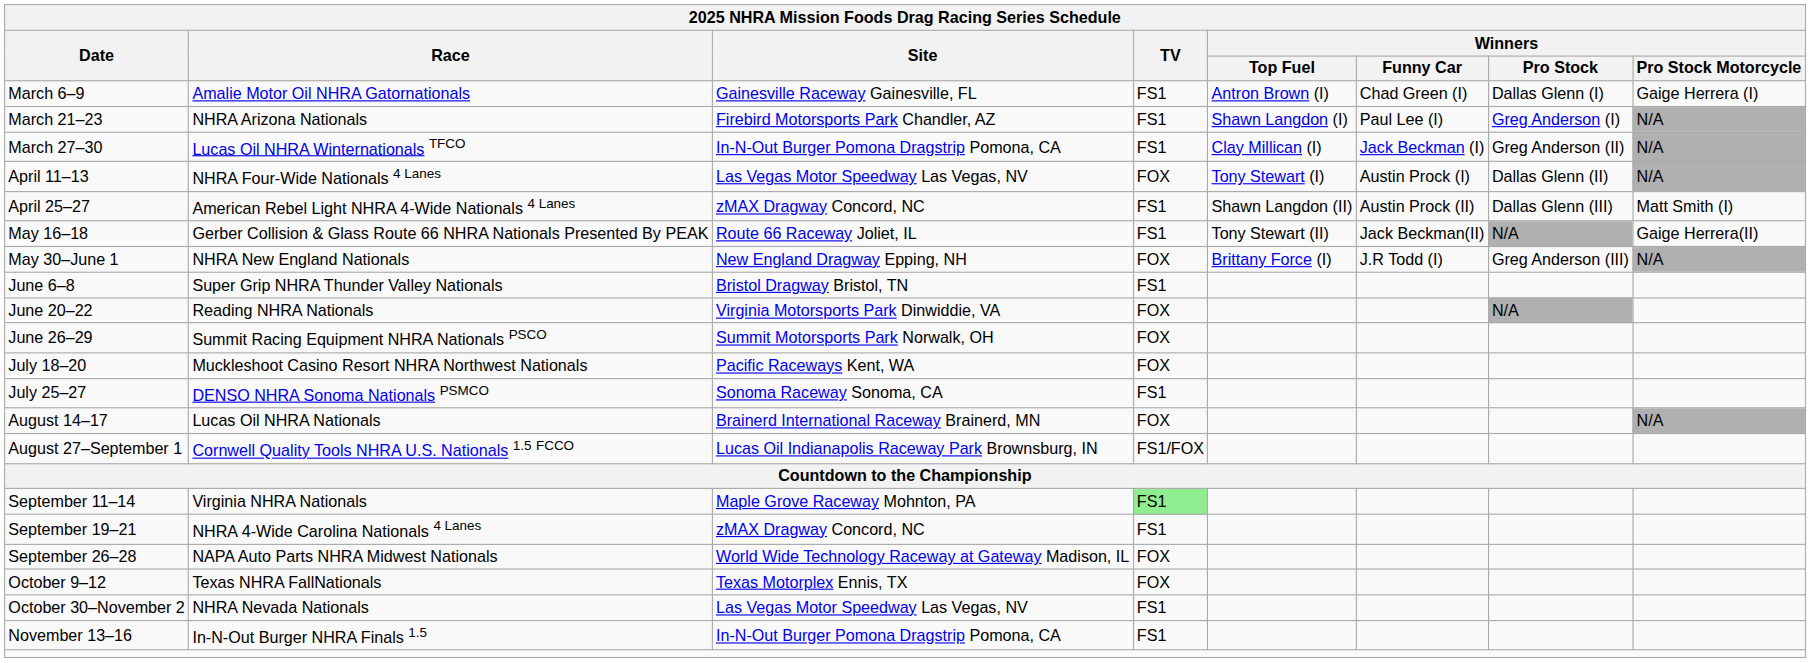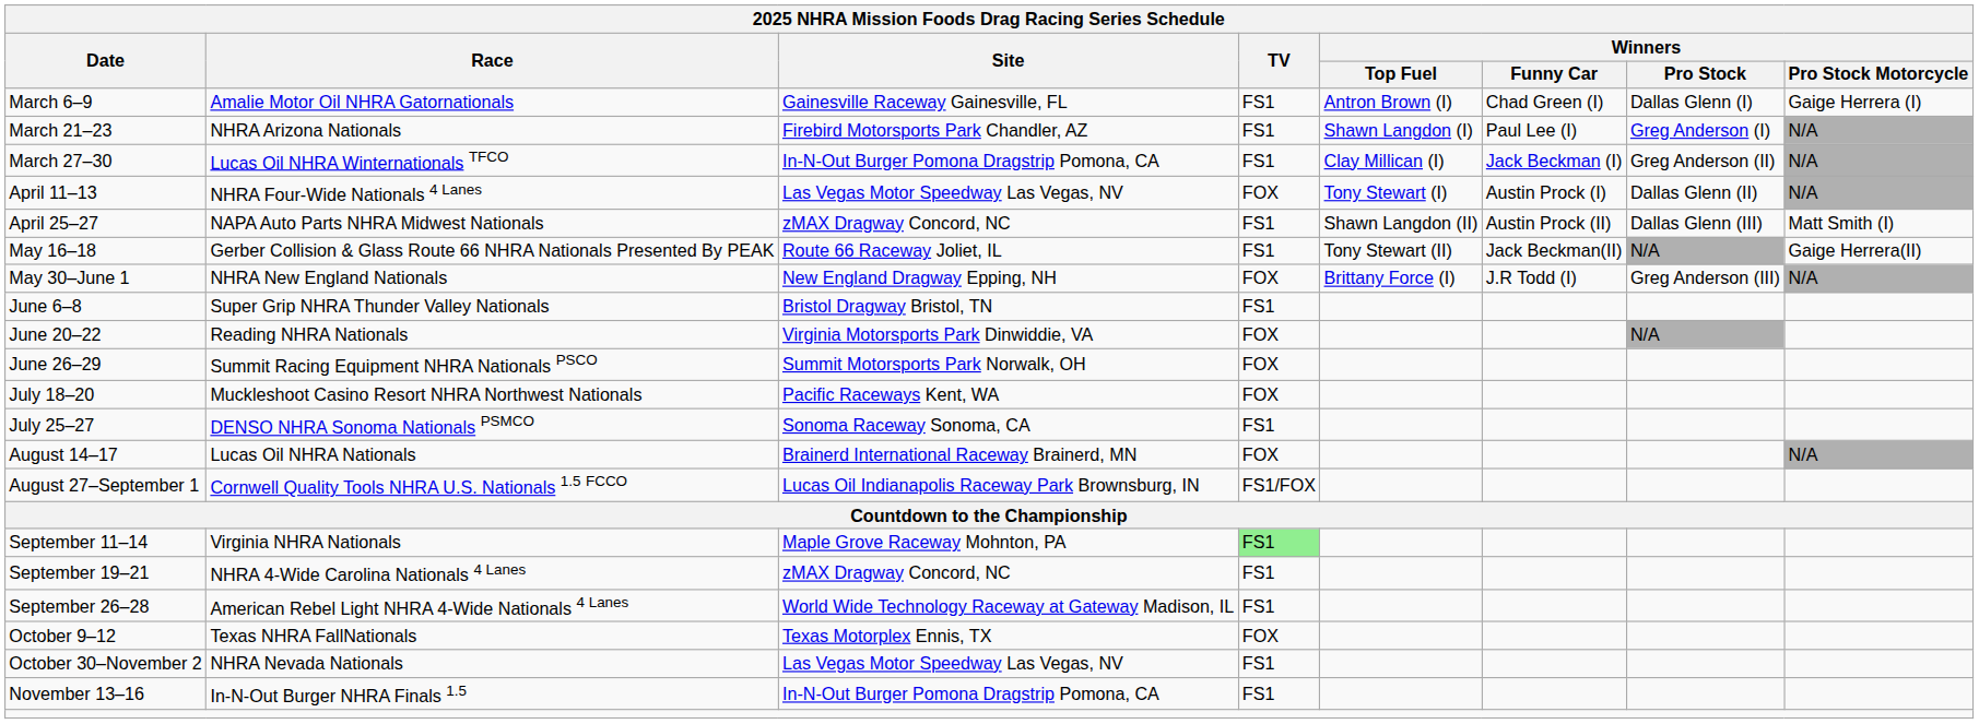 <table class="wikitable" style="font-size:90%;">
 <tr>
 <th colspan="8">2025 NHRA Mission Foods Drag Racing Series Schedule</th>
 </tr>
 <tr>
 <th rowspan="2">Date</th>
 <th rowspan="2">Race</th>
 <th rowspan="2">Site</th>
 <th rowspan="2">TV </th>
 <th colspan="4">Winners</th>
 </tr>
 <tr>
 <th>Top Fuel</th>
 <th>Funny Car</th>
 <th>Pro Stock</th>
 <th>Pro Stock Motorcycle</th>
 </tr>
 <tr>
 <td>March 6–9</td>
 <td><a href='#'>Amalie Motor Oil NHRA Gatornationals</a></td>
 <td><a href='#'>Gainesville Raceway</a> Gainesville, FL</td>
 <td>FS1</td>
 <td><a href='#'>Antron Brown</a> (I)</td>
 <td>Chad Green (I)</td>
 <td>Dallas Glenn (I)</td>
 <td>Gaige Herrera (I)</td>
 </tr>
 <tr>
 <td>March 21–23</td>
 <td>NHRA Arizona Nationals</td>
 <td><a href='#'>Firebird Motorsports Park</a> Chandler, AZ</td>
 <td>FS1</td>
 <td><a href='#'>Shawn Langdon</a> (I)</td>
 <td>Paul Lee (I)</td>
 <td><a href='#'>Greg Anderson</a> (I)</td>
 <td style="background:#b0b0b0;">N/A</td>
 </tr>
 <tr>
 <td>March 27–30</td>
 <td><a href='#'>Lucas Oil NHRA Winternationals</a> <sup>TFCO</sup></td>
 <td><a href='#'>In-N-Out Burger Pomona Dragstrip</a> Pomona, CA</td>
 <td>FS1</td>
 <td><a href='#'>Clay Millican</a> (I)</td>
 <td><a href='#'>Jack Beckman</a> (I)</td>
 <td>Greg Anderson (II)</td>
 <td style="background:#b0b0b0;">N/A</td>
 </tr>
 <tr>
 <td>April 11–13</td>
 <td>NHRA Four-Wide Nationals <sup>4 Lanes</sup></td>
 <td><a href='#'>Las Vegas Motor Speedway</a> Las Vegas, NV</td>
 <td>FOX</td>
 <td><a href='#'>Tony Stewart</a> (I)</td>
 <td>Austin Prock (I)</td>
 <td>Dallas Glenn (II)</td>
 <td style="background:#b0b0b0;">N/A</td>
 </tr>
 <tr>
 <td>April 25–27</td>
-<td>American Rebel Light NHRA 4-Wide Nationals <sup>4 Lanes</sup></td>
+<td>NAPA Auto Parts NHRA Midwest Nationals</td>
 <td><a href='#'>zMAX Dragway</a> Concord, NC</td>
 <td>FS1</td>
 <td>Shawn Langdon (II)</td>
 <td>Austin Prock (II)</td>
 <td>Dallas Glenn (III)</td>
 <td>Matt Smith (I)</td>
 </tr>
 <tr>
 <td>May 16–18</td>
 <td>Gerber Collision & Glass Route 66 NHRA Nationals Presented By PEAK</td>
 <td><a href='#'>Route 66 Raceway</a> Joliet, IL</td>
 <td>FS1</td>
 <td>Tony Stewart (II)</td>
 <td>Jack Beckman(II)</td>
 <td style="background:#b0b0b0;">N/A</td>
 <td>Gaige Herrera(II)</td>
 </tr>
 <tr>
 <td>May 30–June 1</td>
 <td>NHRA New England Nationals</td>
 <td><a href='#'>New England Dragway</a> Epping, NH</td>
 <td>FOX</td>
 <td><a href='#'>Brittany Force</a> (I)</td>
 <td>J.R Todd (I)</td>
 <td>Greg Anderson (III)</td>
 <td style="background:#b0b0b0;">N/A</td>
 </tr>
 <tr>
 <td>June 6–8</td>
 <td>Super Grip NHRA Thunder Valley Nationals</td>
 <td><a href='#'>Bristol Dragway</a> Bristol, TN</td>
 <td>FS1</td>
 <td></td>
 <td></td>
 <td></td>
 <td></td>
 </tr>
 <tr>
 <td>June 20–22</td>
 <td>Reading NHRA Nationals</td>
 <td><a href='#'>Virginia Motorsports Park</a> Dinwiddie, VA</td>
 <td>FOX</td>
 <td></td>
 <td></td>
 <td style="background:#b0b0b0;">N/A</td>
 <td></td>
 </tr>
 <tr>
 <td>June 26–29</td>
 <td>Summit Racing Equipment NHRA Nationals <sup>PSCO </sup></td>
 <td><a href='#'>Summit Motorsports Park</a> Norwalk, OH</td>
 <td>FOX</td>
 <td></td>
 <td></td>
 <td></td>
 <td></td>
 </tr>
 <tr>
 <td>July 18–20</td>
 <td>Muckleshoot Casino Resort NHRA Northwest Nationals</td>
 <td><a href='#'>Pacific Raceways</a> Kent, WA</td>
 <td>FOX</td>
 <td></td>
 <td></td>
 <td></td>
 <td></td>
 </tr>
 <tr>
 <td>July 25–27</td>
 <td><a href='#'>DENSO NHRA Sonoma Nationals</a> <sup>PSMCO</sup></td>
 <td><a href='#'>Sonoma Raceway</a> Sonoma, CA</td>
 <td>FS1</td>
 <td></td>
 <td></td>
 <td></td>
 <td></td>
 </tr>
 <tr>
 <td>August 14–17</td>
 <td>Lucas Oil NHRA Nationals</td>
 <td><a href='#'>Brainerd International Raceway</a> Brainerd, MN</td>
 <td>FOX</td>
 <td></td>
 <td></td>
 <td></td>
 <td style="background:#b0b0b0;">N/A</td>
 </tr>
 <tr>
 <td>August 27–September 1</td>
 <td><a href='#'>Cornwell Quality Tools NHRA U.S. Nationals</a> <sup>1.5</sup> <sup>FCCO</sup></td>
 <td><a href='#'>Lucas Oil Indianapolis Raceway Park</a> Brownsburg, IN</td>
 <td>FS1/FOX</td>
 <td></td>
 <td></td>
 <td></td>
 <td></td>
 </tr>
 <tr>
 <th colspan="10">Countdown to the Championship</th>
 </tr>
 <tr>
 <td>September 11–14</td>
 <td>Virginia NHRA Nationals</td>
 <td><a href='#'>Maple Grove Raceway</a> Mohnton, PA</td>
 <td style="background: lightgreen;">FS1</td>
 <td></td>
 <td></td>
 <td></td>
 <td></td>
 </tr>
 <tr>
 <td>September 19–21</td>
 <td>NHRA 4-Wide Carolina Nationals <sup>4 Lanes</sup></td>
 <td><a href='#'>zMAX Dragway</a> Concord, NC</td>
 <td>FS1</td>
 <td></td>
 <td></td>
 <td></td>
 <td></td>
 </tr>
 <tr>
 <td>September 26–28</td>
-<td>NAPA Auto Parts NHRA Midwest Nationals</td>
+<td>American Rebel Light NHRA 4-Wide Nationals <sup>4 Lanes</sup></td>
 <td><a href='#'>World Wide Technology Raceway at Gateway</a> Madison, IL</td>
-<td>FOX</td>
+<td>FS1</td>
 <td></td>
 <td></td>
 <td></td>
 <td></td>
 </tr>
 <tr>
 <td>October 9–12</td>
 <td>Texas NHRA FallNationals</td>
 <td><a href='#'>Texas Motorplex</a> Ennis, TX</td>
 <td>FOX</td>
 <td></td>
 <td></td>
 <td></td>
 <td></td>
 </tr>
 <tr>
 <td>October 30–November 2</td>
 <td>NHRA Nevada Nationals</td>
 <td><a href='#'>Las Vegas Motor Speedway</a> Las Vegas, NV</td>
 <td>FS1</td>
 <td></td>
 <td></td>
 <td></td>
 <td></td>
 </tr>
 <tr>
 <td>November 13–16</td>
 <td>In-N-Out Burger NHRA Finals <sup>1.5</sup></td>
 <td><a href='#'>In-N-Out Burger Pomona Dragstrip</a> Pomona, CA</td>
 <td>FS1</td>
 <td></td>
 <td></td>
 <td></td>
 <td></td>
 </tr>
 <tr>
 <td align="center" colspan="8" style="font-size: 10pt"></td>
 </tr>
 </table>
